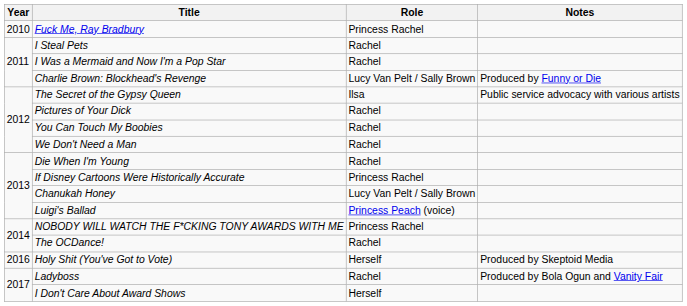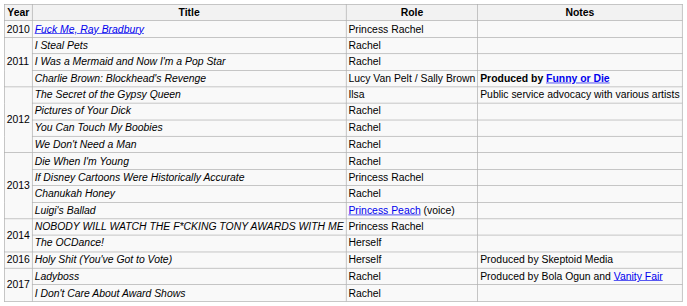 <table class="wikitable sortable">
 <tr>
 <th>Year</th>
 <th>Title</th>
 <th>Role</th>
 <th class="unsortable">Notes</th>
 </tr>
 <tr>
 <td>2010</td>
 <td><em><a href='#'>Fuck Me, Ray Bradbury</a></em></td>
 <td>Princess Rachel</td>
 <td></td>
 </tr>
 <tr>
 <td rowspan="3">2011</td>
 <td><em>I Steal Pets</em></td>
 <td>Rachel</td>
 <td></td>
 </tr>
 <tr>
 <td><em>I Was a Mermaid and Now I'm a Pop Star</em></td>
 <td>Rachel</td>
 <td></td>
 </tr>
 <tr>
 <td><em>Charlie Brown: Blockhead's Revenge</em></td>
 <td>Lucy Van Pelt / Sally Brown</td>
-<td>Produced by <a href='#'>Funny or Die</a></td>
+<td><strong>Produced by <a href='#'>Funny or Die</a></strong></td>
 </tr>
 <tr>
 <td rowspan="4">2012</td>
 <td><em>The Secret of the Gypsy Queen</em></td>
 <td>Ilsa</td>
 <td>Public service advocacy with various artists</td>
 </tr>
 <tr>
 <td><em>Pictures of Your Dick</em></td>
 <td>Rachel</td>
 <td></td>
 </tr>
 <tr>
 <td><em>You Can Touch My Boobies</em></td>
 <td>Rachel</td>
 <td></td>
 </tr>
 <tr>
 <td><em>We Don't Need a Man</em></td>
 <td>Rachel</td>
 <td></td>
 </tr>
 <tr>
 <td rowspan="4">2013</td>
 <td><em>Die When I'm Young</em></td>
 <td>Rachel</td>
 <td></td>
 </tr>
 <tr>
 <td><em>If Disney Cartoons Were Historically Accurate</em></td>
 <td>Princess Rachel</td>
 <td></td>
 </tr>
 <tr>
 <td><em>Chanukah Honey</em></td>
-<td>Lucy Van Pelt / Sally Brown</td>
+<td>Rachel</td>
 <td></td>
 </tr>
 <tr>
 <td><em>Luigi's Ballad</em></td>
 <td><a href='#'>Princess Peach</a> (voice)</td>
 <td></td>
 </tr>
 <tr>
 <td rowspan="2">2014</td>
 <td><em>NOBODY WILL WATCH THE F*CKING TONY AWARDS WITH ME</em></td>
 <td>Princess Rachel</td>
 <td></td>
 </tr>
 <tr>
 <td><em>The OCDance!</em></td>
-<td>Rachel</td>
+<td>Herself</td>
 <td></td>
 </tr>
 <tr>
 <td>2016</td>
 <td><em>Holy Shit (You've Got to Vote)</em></td>
 <td>Herself</td>
 <td>Produced by Skeptoid Media</td>
 </tr>
 <tr>
 <td rowspan="2">2017</td>
 <td><em>Ladyboss</em></td>
 <td>Rachel</td>
 <td>Produced by Bola Ogun and <a href='#'>Vanity Fair</a></td>
 </tr>
 <tr>
 <td><em>I Don't Care About Award Shows</em></td>
-<td>Herself</td>
+<td>Rachel</td>
 <td></td>
 </tr>
 </table>
